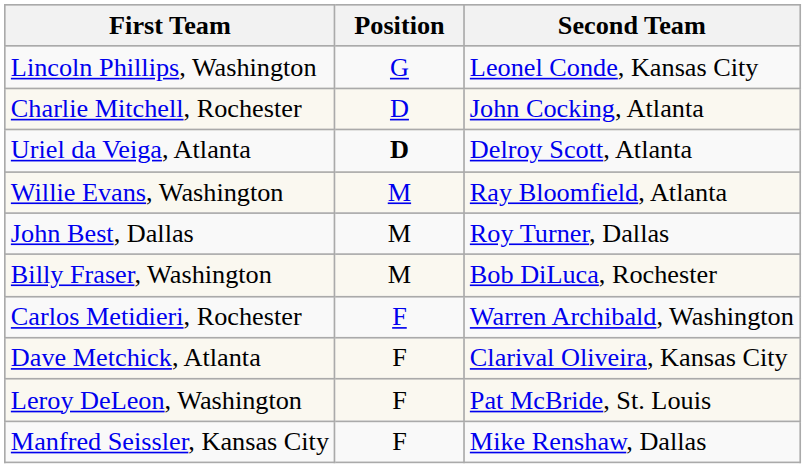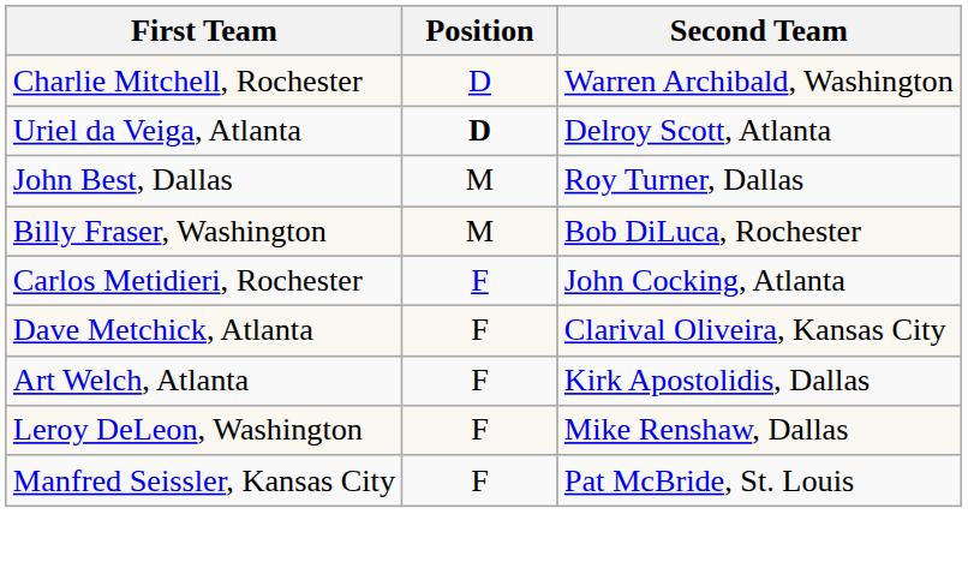 <table class="wikitable">
 <tr>
 <th>First Team</th>
 <th>  Position  </th>
 <th>Second Team</th>
 </tr>
-<tr>
-<td><a href='#'>Lincoln Phillips</a>, Washington</td>
-<td align=center><a href='#'>G</a></td>
-<td><a href='#'>Leonel Conde</a>, Kansas City</td>
-</tr>
 <tr style="background:#faf8f0;">
 <td><a href='#'>Charlie Mitchell</a>, Rochester</td>
 <td align=center><a href='#'>D</a></td>
-<td><a href='#'>John Cocking</a>, Atlanta</td>
+<td><a href='#'>Warren Archibald</a>, Washington</td>
 </tr>
 <tr>
 <td><a href='#'>Uriel da Veiga</a>, Atlanta</td>
 <td align=center><strong>D</strong></td>
 <td><a href='#'>Delroy Scott</a>, Atlanta</td>
-</tr>
-<tr style="background:#faf8f0;">
-<td><a href='#'>Willie Evans</a>, Washington</td>
-<td align=center><a href='#'>M</a></td>
-<td><a href='#'>Ray Bloomfield</a>, Atlanta</td>
 </tr>
 <tr>
 <td><a href='#'>John Best</a>, Dallas</td>
 <td align=center>M</td>
 <td><a href='#'>Roy Turner</a>, Dallas</td>
 </tr>
 <tr style="background:#faf8f0;">
 <td><a href='#'>Billy Fraser</a>, Washington</td>
 <td align=center>M</td>
 <td><a href='#'>Bob DiLuca</a>, Rochester</td>
 </tr>
 <tr>
 <td><a href='#'>Carlos Metidieri</a>, Rochester</td>
 <td align=center><a href='#'>F</a></td>
-<td><a href='#'>Warren Archibald</a>, Washington</td>
+<td><a href='#'>John Cocking</a>, Atlanta</td>
 </tr>
 <tr style="background:#faf8f0;">
 <td><a href='#'>Dave Metchick</a>, Atlanta</td>
 <td align=center>F</td>
 <td><a href='#'>Clarival Oliveira</a>, Kansas City</td>
 </tr>
+<tr>
+<td><a href='#'>Art Welch</a>, Atlanta</td>
+<td align=center>F</td>
+<td><a href='#'>Kirk Apostolidis</a>, Dallas</td>
+</tr>
 <tr style="background:#faf8f0;">
 <td><a href='#'>Leroy DeLeon</a>, Washington</td>
 <td align=center>F</td>
-<td><a href='#'>Pat McBride</a>, St. Louis</td>
+<td><a href='#'>Mike Renshaw</a>, Dallas</td>
 </tr>
 <tr>
 <td><a href='#'>Manfred Seissler</a>, Kansas City</td>
 <td align=center>F</td>
-<td><a href='#'>Mike Renshaw</a>, Dallas</td>
+<td><a href='#'>Pat McBride</a>, St. Louis</td>
 </tr>
 </table>
